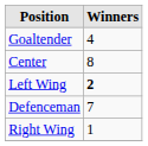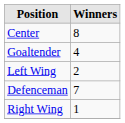 <table class="wikitable">
 <tr>
 <th style="background:#e5e5e5;">Position</th>
 <th style="background:#e5e5e5;">Winners</th>
 </tr>
 <tr>
+<td><a href='#'>Center</a></td>
+<td>8</td>
+</tr>
+<tr>
 <td><a href='#'>Goaltender</a></td>
 <td>4</td>
 </tr>
 <tr>
-<td><a href='#'>Center</a></td>
-<td>8</td>
-</tr>
-<tr>
 <td><a href='#'>Left Wing</a></td>
-<td><strong>2</strong></td>
+<td>2</td>
 </tr>
 <tr>
 <td><a href='#'>Defenceman</a></td>
 <td>7</td>
 </tr>
 <tr>
 <td><a href='#'>Right Wing</a></td>
 <td>1</td>
 </tr>
 <tr>
 </tr>
 </table>
